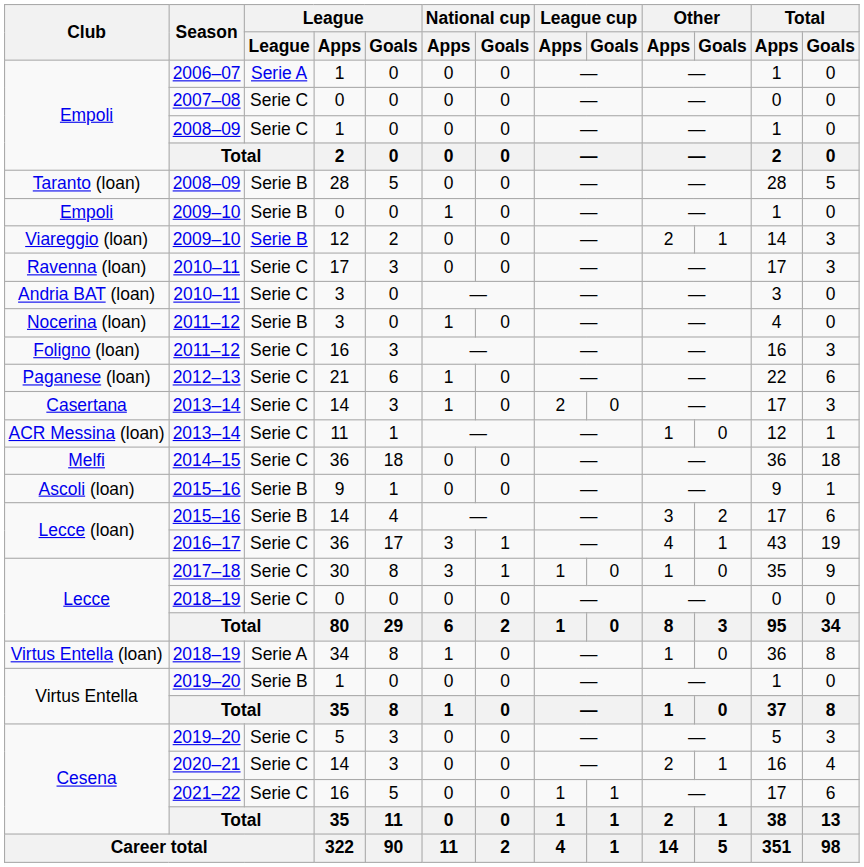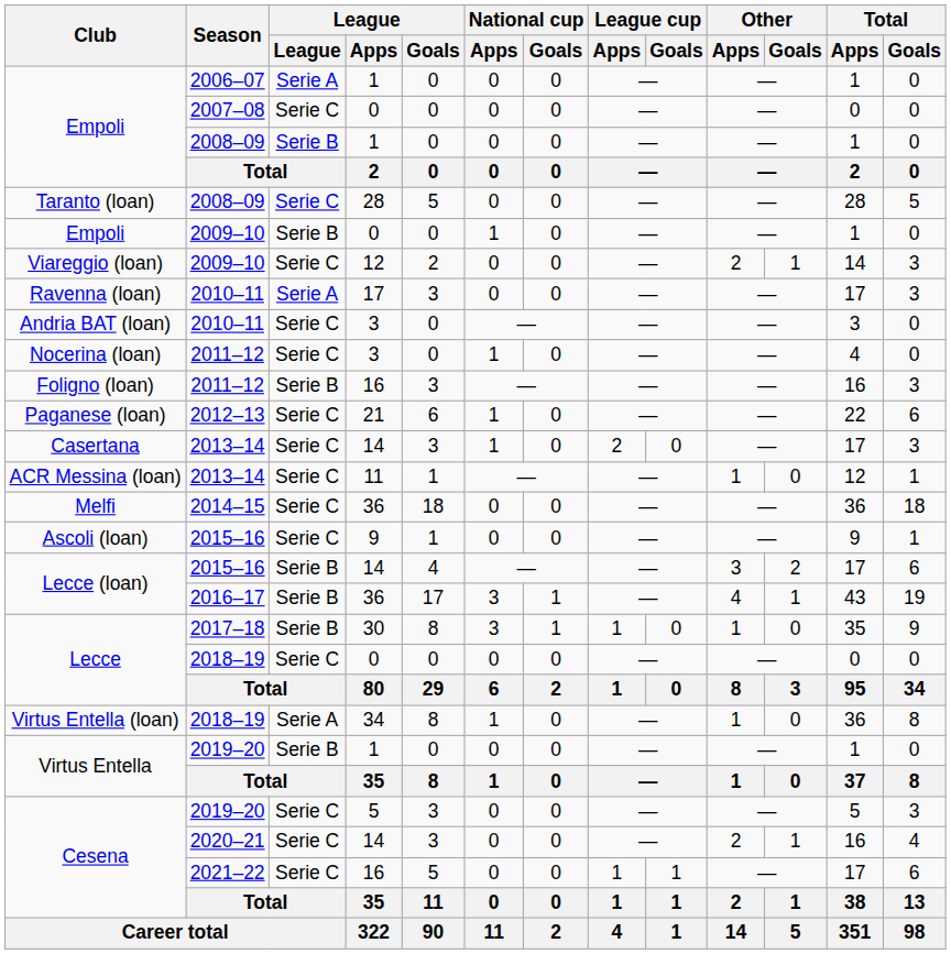 <table class="wikitable" style="text-align: center;">
 <tr>
 <th rowspan="2">Club</th>
 <th rowspan="2">Season</th>
 <th colspan="3">League</th>
 <th colspan="2">National cup</th>
 <th colspan="2">League cup</th>
 <th colspan="2">Other</th>
 <th colspan="2">Total</th>
 </tr>
 <tr>
 <th>League</th>
 <th>Apps</th>
 <th>Goals</th>
 <th>Apps</th>
 <th>Goals</th>
 <th>Apps</th>
 <th>Goals</th>
 <th>Apps</th>
 <th>Goals</th>
 <th>Apps</th>
 <th>Goals</th>
 </tr>
 <tr>
 <td rowspan="4"><a href='#'>Empoli</a></td>
 <td><a href='#'>2006–07</a></td>
 <td><a href='#'>Serie A</a></td>
 <td>1</td>
 <td>0</td>
 <td>0</td>
 <td>0</td>
 <td colspan="2">—</td>
 <td colspan="2">—</td>
 <td>1</td>
 <td>0</td>
 </tr>
 <tr>
 <td><a href='#'>2007–08</a></td>
 <td>Serie C</td>
 <td>0</td>
 <td>0</td>
 <td>0</td>
 <td>0</td>
 <td colspan="2">—</td>
 <td colspan="2">—</td>
 <td>0</td>
 <td>0</td>
 </tr>
 <tr>
 <td><a href='#'>2008–09</a></td>
-<td>Serie C</td>
+<td><a href='#'>Serie B</a></td>
 <td>1</td>
 <td>0</td>
 <td>0</td>
 <td>0</td>
 <td colspan="2">—</td>
 <td colspan="2">—</td>
 <td>1</td>
 <td>0</td>
 </tr>
 <tr>
 <th colspan="2">Total</th>
 <th>2</th>
 <th>0</th>
 <th>0</th>
 <th>0</th>
 <th colspan="2">—</th>
 <th colspan="2">—</th>
 <th>2</th>
 <th>0</th>
 </tr>
 <tr>
 <td><a href='#'>Taranto</a> (loan)</td>
 <td><a href='#'>2008–09</a></td>
-<td>Serie B</td>
+<td><a href='#'>Serie C</a></td>
 <td>28</td>
 <td>5</td>
 <td>0</td>
 <td>0</td>
 <td colspan="2">—</td>
 <td colspan="2">—</td>
 <td>28</td>
 <td>5</td>
 </tr>
 <tr>
 <td><a href='#'>Empoli</a></td>
 <td><a href='#'>2009–10</a></td>
 <td>Serie B</td>
 <td>0</td>
 <td>0</td>
 <td>1</td>
 <td>0</td>
 <td colspan="2">—</td>
 <td colspan="2">—</td>
 <td>1</td>
 <td>0</td>
 </tr>
 <tr>
 <td><a href='#'>Viareggio</a> (loan)</td>
 <td><a href='#'>2009–10</a></td>
-<td><a href='#'>Serie B</a></td>
+<td>Serie C</td>
 <td>12</td>
 <td>2</td>
 <td>0</td>
 <td>0</td>
 <td colspan="2">—</td>
 <td>2</td>
 <td>1</td>
 <td>14</td>
 <td>3</td>
 </tr>
 <tr>
 <td><a href='#'>Ravenna</a> (loan)</td>
 <td><a href='#'>2010–11</a></td>
-<td>Serie C</td>
+<td><a href='#'>Serie A</a></td>
 <td>17</td>
 <td>3</td>
 <td>0</td>
 <td>0</td>
 <td colspan="2">—</td>
 <td colspan="2">—</td>
 <td>17</td>
 <td>3</td>
 </tr>
 <tr>
 <td><a href='#'>Andria BAT</a> (loan)</td>
 <td><a href='#'>2010–11</a></td>
 <td>Serie C</td>
 <td>3</td>
 <td>0</td>
 <td colspan="2">—</td>
 <td colspan="2">—</td>
 <td colspan="2">—</td>
 <td>3</td>
 <td>0</td>
 </tr>
 <tr>
 <td><a href='#'>Nocerina</a> (loan)</td>
 <td><a href='#'>2011–12</a></td>
-<td>Serie B</td>
+<td>Serie C</td>
 <td>3</td>
 <td>0</td>
 <td>1</td>
 <td>0</td>
 <td colspan="2">—</td>
 <td colspan="2">—</td>
 <td>4</td>
 <td>0</td>
 </tr>
 <tr>
 <td><a href='#'>Foligno</a> (loan)</td>
 <td><a href='#'>2011–12</a></td>
-<td>Serie C</td>
+<td>Serie B</td>
 <td>16</td>
 <td>3</td>
 <td colspan="2">—</td>
 <td colspan="2">—</td>
 <td colspan="2">—</td>
 <td>16</td>
 <td>3</td>
 </tr>
 <tr>
 <td><a href='#'>Paganese</a> (loan)</td>
 <td><a href='#'>2012–13</a></td>
 <td>Serie C</td>
 <td>21</td>
 <td>6</td>
 <td>1</td>
 <td>0</td>
 <td colspan="2">—</td>
 <td colspan="2">—</td>
 <td>22</td>
 <td>6</td>
 </tr>
 <tr>
 <td><a href='#'>Casertana</a></td>
 <td><a href='#'>2013–14</a></td>
 <td>Serie C</td>
 <td>14</td>
 <td>3</td>
 <td>1</td>
 <td>0</td>
 <td>2</td>
 <td>0</td>
 <td colspan="2">—</td>
 <td>17</td>
 <td>3</td>
 </tr>
 <tr>
 <td><a href='#'>ACR Messina</a> (loan)</td>
 <td><a href='#'>2013–14</a></td>
 <td>Serie C</td>
 <td>11</td>
 <td>1</td>
 <td colspan="2">—</td>
 <td colspan="2">—</td>
 <td>1</td>
 <td>0</td>
 <td>12</td>
 <td>1</td>
 </tr>
 <tr>
 <td><a href='#'>Melfi</a></td>
 <td><a href='#'>2014–15</a></td>
 <td>Serie C</td>
 <td>36</td>
 <td>18</td>
 <td>0</td>
 <td>0</td>
 <td colspan="2">—</td>
 <td colspan="2">—</td>
 <td>36</td>
 <td>18</td>
 </tr>
 <tr>
 <td><a href='#'>Ascoli</a> (loan)</td>
 <td><a href='#'>2015–16</a></td>
-<td>Serie B</td>
+<td>Serie C</td>
 <td>9</td>
 <td>1</td>
 <td>0</td>
 <td>0</td>
 <td colspan="2">—</td>
 <td colspan="2">—</td>
 <td>9</td>
 <td>1</td>
 </tr>
 <tr>
 <td rowspan="2"><a href='#'>Lecce</a> (loan)</td>
 <td><a href='#'>2015–16</a></td>
 <td>Serie B</td>
 <td>14</td>
 <td>4</td>
 <td colspan="2">—</td>
 <td colspan="2">—</td>
 <td>3</td>
 <td>2</td>
 <td>17</td>
 <td>6</td>
 </tr>
 <tr>
 <td><a href='#'>2016–17</a></td>
-<td>Serie C</td>
+<td>Serie B</td>
 <td>36</td>
 <td>17</td>
 <td>3</td>
 <td>1</td>
 <td colspan="2">—</td>
 <td>4</td>
 <td>1</td>
 <td>43</td>
 <td>19</td>
 </tr>
 <tr>
 <td rowspan="3"><a href='#'>Lecce</a></td>
 <td><a href='#'>2017–18</a></td>
-<td>Serie C</td>
+<td>Serie B</td>
 <td>30</td>
 <td>8</td>
 <td>3</td>
 <td>1</td>
 <td>1</td>
 <td>0</td>
 <td>1</td>
 <td>0</td>
 <td>35</td>
 <td>9</td>
 </tr>
 <tr>
 <td><a href='#'>2018–19</a></td>
 <td>Serie C</td>
 <td>0</td>
 <td>0</td>
 <td>0</td>
 <td>0</td>
 <td colspan="2">—</td>
 <td colspan="2">—</td>
 <td>0</td>
 <td>0</td>
 </tr>
 <tr>
 <th colspan="2">Total</th>
 <th>80</th>
 <th>29</th>
 <th>6</th>
 <th>2</th>
 <th>1</th>
 <th>0</th>
 <th>8</th>
 <th>3</th>
 <th>95</th>
 <th>34</th>
 </tr>
 <tr>
 <td><a href='#'>Virtus Entella</a> (loan)</td>
 <td><a href='#'>2018–19</a></td>
 <td>Serie A</td>
 <td>34</td>
 <td>8</td>
 <td>1</td>
 <td>0</td>
 <td colspan="2">—</td>
 <td>1</td>
 <td>0</td>
 <td>36</td>
 <td>8</td>
 </tr>
 <tr>
 <td rowspan="2">Virtus Entella</td>
 <td><a href='#'>2019–20</a></td>
 <td>Serie B</td>
 <td>1</td>
 <td>0</td>
 <td>0</td>
 <td>0</td>
 <td colspan="2">—</td>
 <td colspan="2">—</td>
 <td>1</td>
 <td>0</td>
 </tr>
 <tr>
 <th colspan="2">Total</th>
 <th>35</th>
 <th>8</th>
 <th>1</th>
 <th>0</th>
 <th colspan="2">—</th>
 <th>1</th>
 <th>0</th>
 <th>37</th>
 <th>8</th>
 </tr>
 <tr>
 <td rowspan="4"><a href='#'>Cesena</a></td>
 <td><a href='#'>2019–20</a></td>
 <td>Serie C</td>
 <td>5</td>
 <td>3</td>
 <td>0</td>
 <td>0</td>
 <td colspan="2">—</td>
 <td colspan="2">—</td>
 <td>5</td>
 <td>3</td>
 </tr>
 <tr>
 <td><a href='#'>2020–21</a></td>
 <td>Serie C</td>
 <td>14</td>
 <td>3</td>
 <td>0</td>
 <td>0</td>
 <td colspan="2">—</td>
 <td>2</td>
 <td>1</td>
 <td>16</td>
 <td>4</td>
 </tr>
 <tr>
 <td><a href='#'>2021–22</a></td>
 <td>Serie C</td>
 <td>16</td>
 <td>5</td>
 <td>0</td>
 <td>0</td>
 <td>1</td>
 <td>1</td>
 <td colspan="2">—</td>
 <td>17</td>
 <td>6</td>
 </tr>
 <tr>
 <th colspan="2">Total</th>
 <th>35</th>
 <th>11</th>
 <th>0</th>
 <th>0</th>
 <th>1</th>
 <th>1</th>
 <th>2</th>
 <th>1</th>
 <th>38</th>
 <th>13</th>
 </tr>
 <tr>
 <th colspan="3">Career total</th>
 <th>322</th>
 <th>90</th>
 <th>11</th>
 <th>2</th>
 <th>4</th>
 <th>1</th>
 <th>14</th>
 <th>5</th>
 <th>351</th>
 <th>98</th>
 </tr>
 </table>
